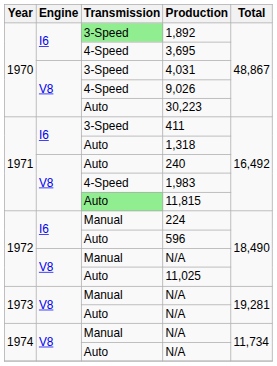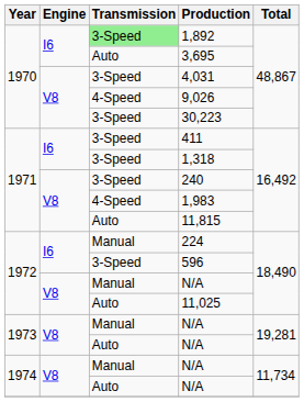 <table class="wikitable">
 <tr>
 <th>Year</th>
 <th>Engine</th>
 <th>Transmission</th>
 <th>Production</th>
 <th>Total</th>
 </tr>
 <tr>
 <td rowspan=5>1970</td>
 <td rowspan= 2><a href='#'>I6</a></td>
 <td style="background: lightgreen;">3-Speed</td>
 <td>1,892</td>
 <td rowspan=5>48,867</td>
 </tr>
 <tr>
-<td>4-Speed</td>
+<td>Auto</td>
 <td>3,695</td>
 </tr>
 <tr>
 <td rowspan= 3><a href='#'>V8</a></td>
 <td>3-Speed</td>
 <td>4,031</td>
 </tr>
 <tr>
 <td>4-Speed</td>
 <td>9,026</td>
 </tr>
 <tr>
-<td>Auto</td>
+<td>3-Speed</td>
 <td>30,223</td>
 </tr>
 <tr>
 <td rowspan=5>1971</td>
 <td rowspan= 2><a href='#'>I6</a></td>
 <td>3-Speed</td>
 <td>411</td>
 <td rowspan=5>16,492</td>
 </tr>
 <tr>
-<td>Auto</td>
+<td>3-Speed</td>
 <td>1,318</td>
 </tr>
 <tr>
 <td rowspan= 3><a href='#'>V8</a></td>
-<td>Auto</td>
+<td>3-Speed</td>
 <td>240</td>
 </tr>
 <tr>
 <td>4-Speed</td>
 <td>1,983</td>
 </tr>
 <tr>
-<td style="background: lightgreen;">Auto</td>
+<td>Auto</td>
 <td>11,815</td>
 </tr>
 <tr>
 <td rowspan=4>1972</td>
 <td rowspan= 2><a href='#'>I6</a></td>
 <td>Manual</td>
 <td>224</td>
 <td rowspan=4>18,490</td>
 </tr>
 <tr>
-<td>Auto</td>
+<td>3-Speed</td>
 <td>596</td>
 </tr>
 <tr>
 <td rowspan= 2><a href='#'>V8</a></td>
 <td>Manual</td>
 <td>N/A</td>
 </tr>
 <tr>
 <td>Auto</td>
 <td>11,025</td>
 </tr>
 <tr>
 <td rowspan=2>1973</td>
 <td rowspan= 2><a href='#'>V8</a></td>
 <td>Manual</td>
 <td>N/A</td>
 <td rowspan=2>19,281</td>
 </tr>
 <tr>
 <td>Auto</td>
 <td>N/A</td>
 </tr>
 <tr>
 <td rowspan=2>1974</td>
 <td rowspan= 2><a href='#'>V8</a></td>
 <td>Manual</td>
 <td>N/A</td>
 <td rowspan=2>11,734</td>
 </tr>
 <tr>
 <td>Auto</td>
 <td>N/A</td>
 </tr>
 <tr>
 </tr>
 </table>
